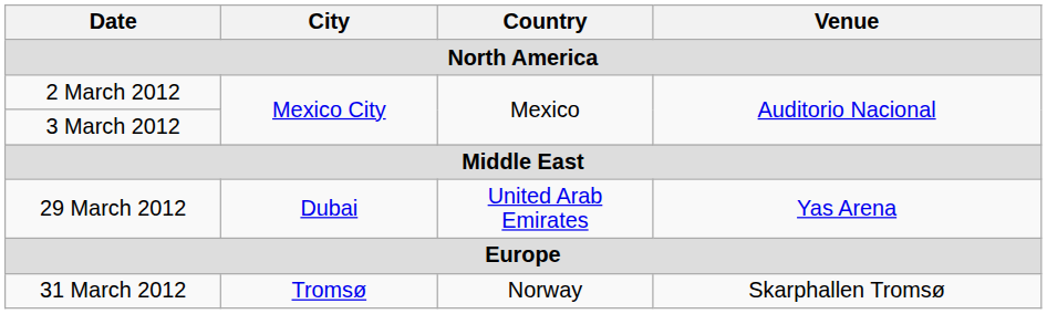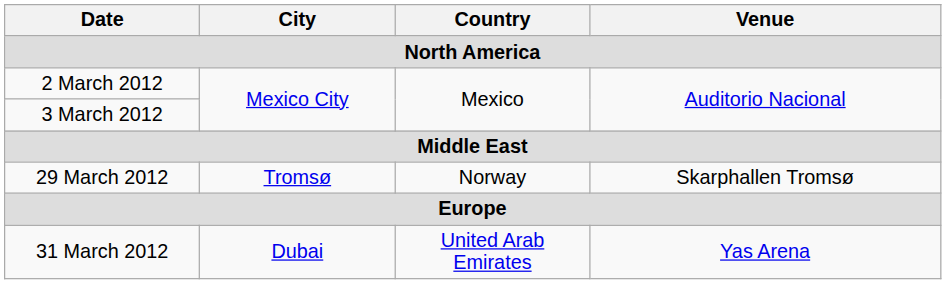 <table class="wikitable" style="text-align:center;">
 <tr>
 <th width="150">Date</th>
 <th width="150">City</th>
 <th width="150">Country</th>
 <th width="275">Venue</th>
 </tr>
 <tr style="background:#ddd;">
 <td colspan="4"><strong>North America</strong></td>
 </tr>
 <tr>
 <td>2 March 2012</td>
 <td rowspan="2"><a href='#'>Mexico City</a></td>
 <td rowspan="2">Mexico</td>
 <td rowspan="2"><a href='#'>Auditorio Nacional</a></td>
 </tr>
 <tr>
 <td>3 March 2012</td>
 </tr>
 <tr style="background:#ddd;">
 <td colspan="5"><strong>Middle East</strong></td>
 </tr>
 <tr>
 <td>29 March 2012</td>
-<td><a href='#'>Dubai</a></td>
-<td><a href='#'>United Arab Emirates</a></td>
-<td><a href='#'>Yas Arena</a></td>
+<td><a href='#'>Tromsø</a></td>
+<td>Norway</td>
+<td>Skarphallen Tromsø</td>
 </tr>
 <tr style="background:#ddd;">
 <td colspan="4"><strong>Europe</strong></td>
 </tr>
 <tr>
 <td>31 March 2012</td>
-<td><a href='#'>Tromsø</a></td>
-<td>Norway</td>
-<td>Skarphallen Tromsø</td>
+<td><a href='#'>Dubai</a></td>
+<td><a href='#'>United Arab Emirates</a></td>
+<td><a href='#'>Yas Arena</a></td>
 </tr>
 </table>
